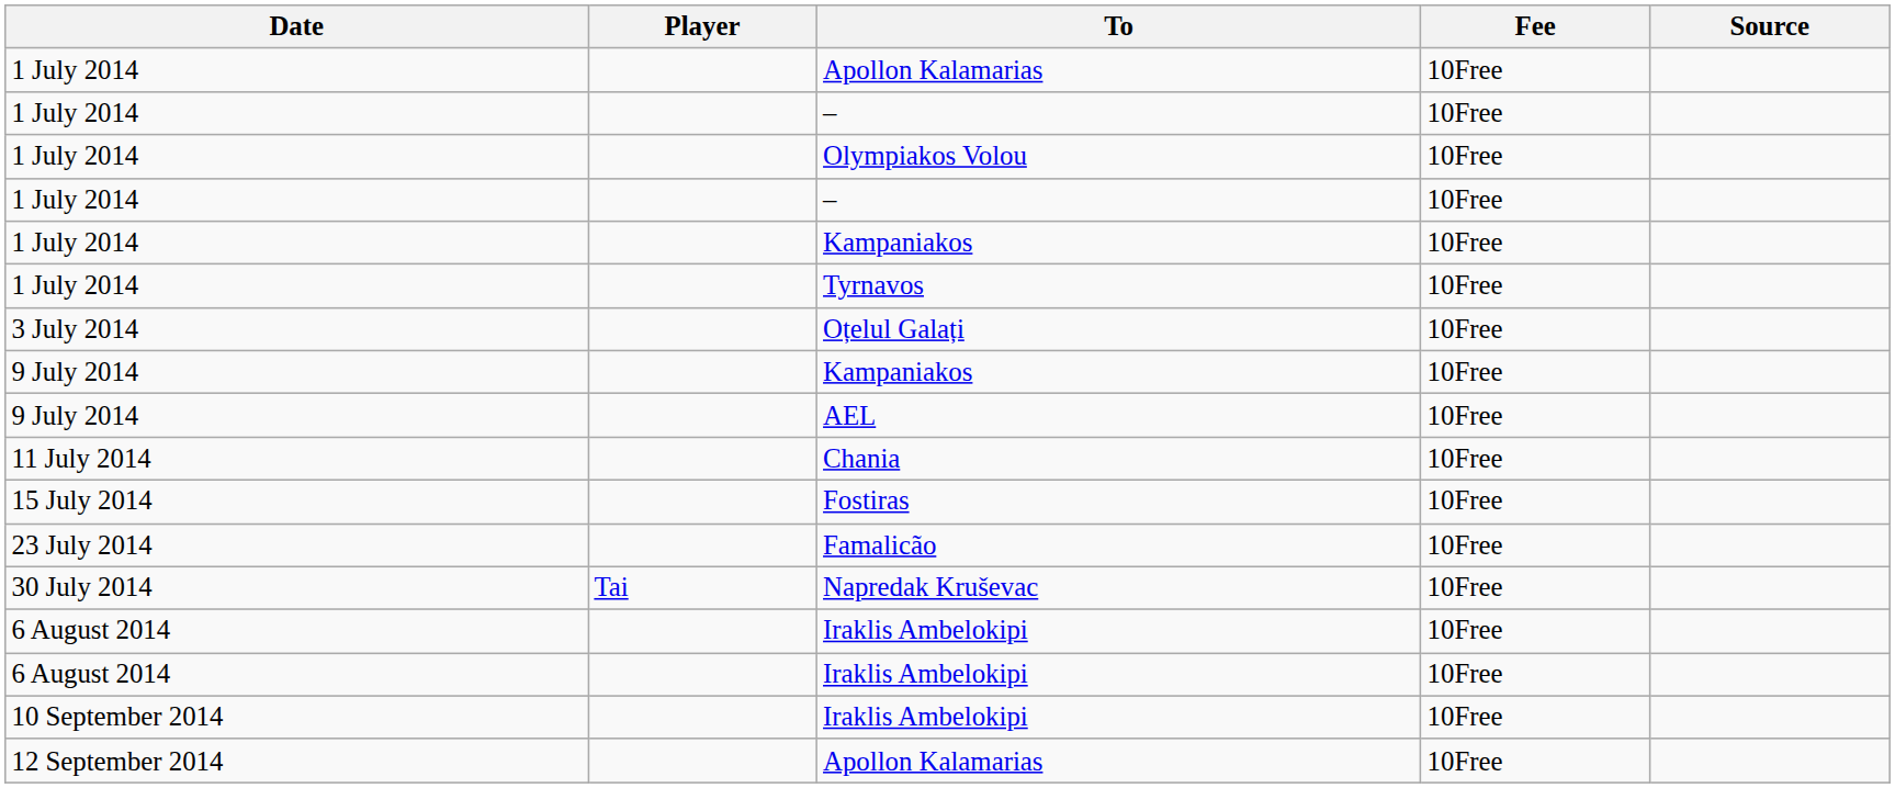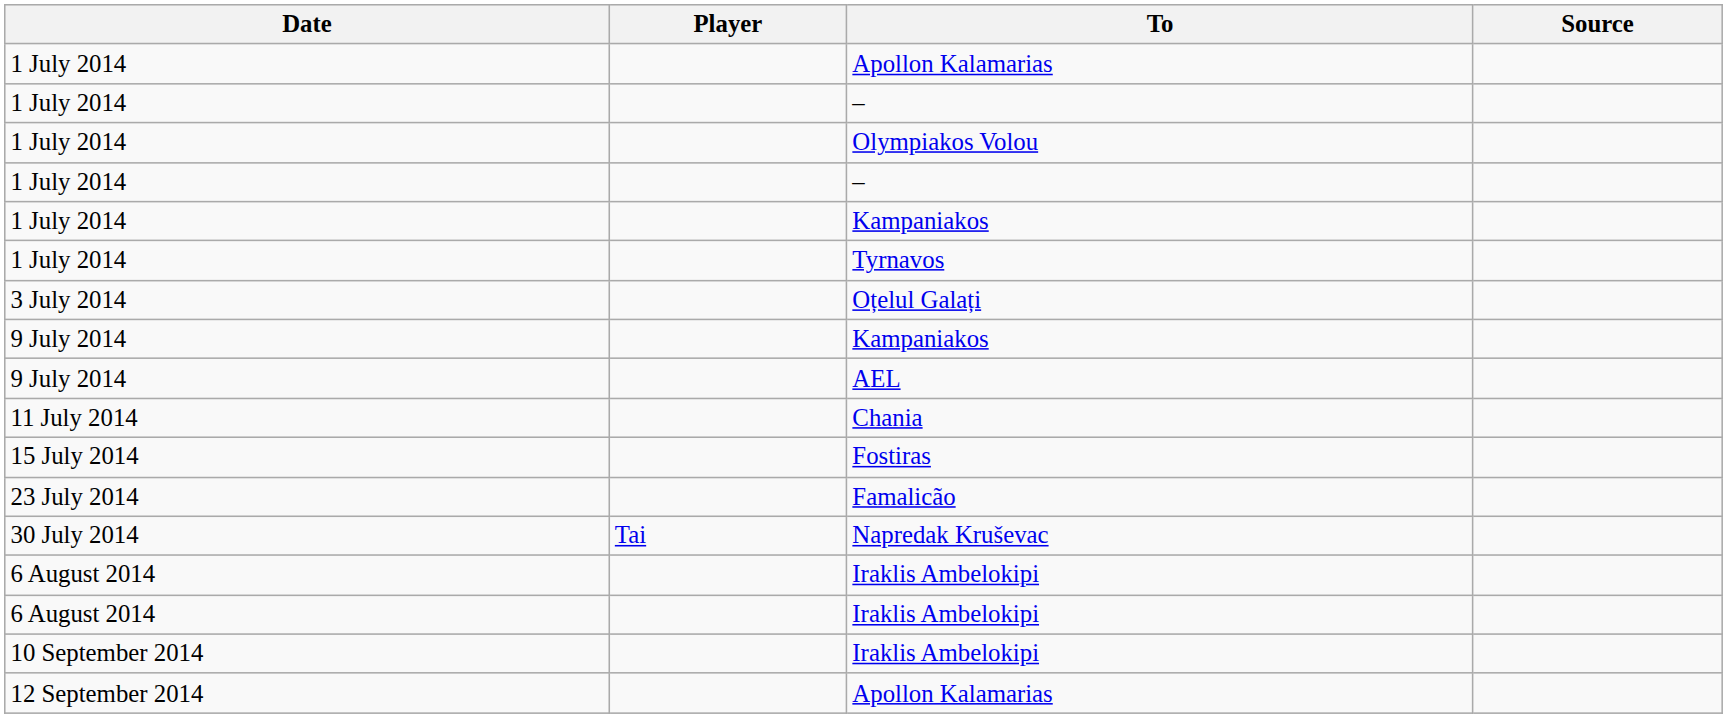 <table class="wikitable sortable" style="text-align:center; width:70%; text-align:left;">
 <tr>
 <th>Date</th>
 <th>Player</th>
 <th>To</th>
-<th>Fee</th>
 <th>Source</th>
 </tr>
 <tr>
 <td>1 July 2014</td>
 <td> </td>
 <td> <a href='#'>Apollon Kalamarias</a></td>
-<td><span>10</span>Free</td>
 <td style="text-align:center;"></td>
 </tr>
 <tr>
 <td>1 July 2014</td>
 <td> </td>
 <td>–</td>
-<td><span>10</span>Free</td>
 <td style="text-align:center;"></td>
 </tr>
 <tr>
 <td>1 July 2014</td>
 <td> </td>
 <td><a href='#'>Olympiakos Volou</a></td>
-<td><span>10</span>Free</td>
 <td style="text-align:center;"></td>
 </tr>
 <tr>
 <td>1 July 2014</td>
 <td> </td>
 <td>–</td>
-<td><span>10</span>Free</td>
 <td style="text-align:center;"></td>
 </tr>
 <tr>
 <td>1 July 2014</td>
 <td> </td>
 <td><a href='#'>Kampaniakos</a></td>
-<td><span>10</span>Free</td>
 <td style="text-align:center;"></td>
 </tr>
 <tr>
 <td>1 July 2014</td>
 <td> </td>
 <td> <a href='#'>Tyrnavos</a></td>
-<td><span>10</span>Free</td>
 <td style="text-align:center;"></td>
 </tr>
 <tr>
 <td>3 July 2014</td>
 <td> </td>
 <td> <a href='#'>Oțelul Galați</a></td>
-<td><span>10</span>Free</td>
 <td style="text-align:center;"></td>
 </tr>
 <tr>
 <td>9 July 2014</td>
 <td> </td>
 <td><a href='#'>Kampaniakos</a></td>
-<td><span>10</span>Free</td>
 <td style="text-align:center;"></td>
 </tr>
 <tr>
 <td>9 July 2014</td>
 <td> </td>
 <td> <a href='#'>AEL</a></td>
-<td><span>10</span>Free</td>
 <td style="text-align:center;"></td>
 </tr>
 <tr>
 <td>11 July 2014</td>
 <td> </td>
 <td> <a href='#'>Chania</a></td>
-<td><span>10</span>Free</td>
 <td style="text-align:center;"></td>
 </tr>
 <tr>
 <td>15 July 2014</td>
 <td> </td>
 <td> <a href='#'>Fostiras</a></td>
-<td><span>10</span>Free</td>
 <td style="text-align:center;"></td>
 </tr>
 <tr>
 <td>23 July 2014</td>
 <td> </td>
 <td> <a href='#'>Famalicão</a></td>
-<td><span>10</span>Free</td>
 <td style="text-align:center;"></td>
 </tr>
 <tr>
 <td>30 July 2014</td>
 <td> <a href='#'>Tai</a></td>
 <td> <a href='#'>Napredak Kruševac</a></td>
-<td><span>10</span>Free</td>
 <td style="text-align:center;"></td>
 </tr>
 <tr>
 <td>6 August 2014</td>
 <td> </td>
 <td> <a href='#'>Iraklis Ambelokipi</a></td>
-<td><span>10</span>Free</td>
 <td style="text-align:center;"></td>
 </tr>
 <tr>
 <td>6 August 2014</td>
 <td> </td>
 <td> <a href='#'>Iraklis Ambelokipi</a></td>
-<td><span>10</span>Free</td>
 <td style="text-align:center;"></td>
 </tr>
 <tr>
 <td>10 September 2014</td>
 <td> </td>
 <td> <a href='#'>Iraklis Ambelokipi</a></td>
-<td><span>10</span>Free</td>
 <td style="text-align:center;"></td>
 </tr>
 <tr>
 <td>12 September 2014</td>
 <td> </td>
 <td> <a href='#'>Apollon Kalamarias</a></td>
-<td><span>10</span>Free</td>
 <td style="text-align:center;"></td>
 </tr>
 </table>
